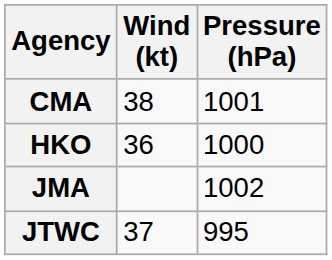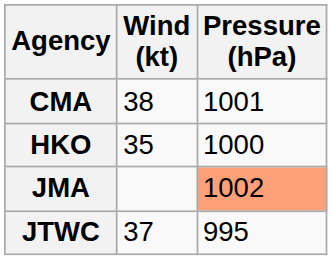 <table class="wikitable floatleft">
 <tr>
 <th>Agency</th>
 <th>Wind<br>(kt)</th>
 <th>Pressure<br>(hPa)</th>
 </tr>
 <tr>
 <th>CMA</th>
 <td>38</td>
 <td>1001</td>
 </tr>
 <tr>
 <th>HKO</th>
-<td>36</td>
+<td>35</td>
 <td>1000</td>
 </tr>
 <tr>
 <th>JMA</th>
 <td></td>
-<td>1002</td>
+<td style="background: lightsalmon;">1002</td>
 </tr>
 <tr>
 <th>JTWC</th>
 <td>37</td>
 <td>995</td>
 </tr>
 </table>
